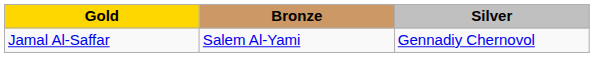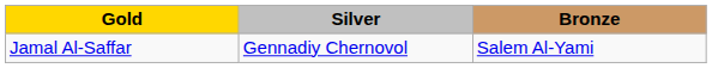 <table class="wikitable" style="text-align:left">
 <tr align="center">
 <td width=200 bgcolor=gold><strong>Gold</strong></td>
+<td width=200 bgcolor=silver><strong>Silver</strong></td>
 <td width=200 bgcolor=CC9966><strong>Bronze</strong></td>
-<td width=200 bgcolor=silver><strong>Silver</strong></td>
 </tr>
 <tr>
 <td><a href='#'>Jamal Al-Saffar</a><br><em></em></td>
+<td><a href='#'>Gennadiy Chernovol</a><br><em></em></td>
 <td><a href='#'>Salem Al-Yami</a><br><em></em></td>
-<td><a href='#'>Gennadiy Chernovol</a><br><em></em></td>
 </tr>
 </table>
